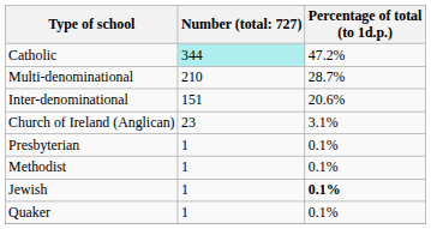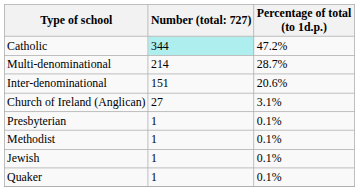 <table class="wikitable">
 <tr>
 <th>Type of school</th>
 <th>Number (total: 727)</th>
 <th>Percentage of total <br> (to 1d.p.) </th>
 </tr>
 <tr>
 <td>Catholic</td>
 <td style="background: paleturquoise;">344</td>
 <td>47.2%</td>
 </tr>
 <tr>
 <td>Multi-denominational</td>
-<td>210</td>
+<td>214</td>
 <td>28.7%</td>
 </tr>
 <tr>
 <td>Inter-denominational</td>
 <td>151</td>
 <td>20.6%</td>
 </tr>
 <tr>
 <td>Church of Ireland (Anglican)</td>
-<td>23</td>
+<td>27</td>
 <td>3.1%</td>
 </tr>
 <tr>
 <td>Presbyterian</td>
 <td>1</td>
 <td>0.1%</td>
 </tr>
 <tr>
 <td>Methodist</td>
 <td>1</td>
 <td>0.1%</td>
 </tr>
 <tr>
 <td>Jewish</td>
 <td>1</td>
-<td><strong>0.1%</strong></td>
+<td>0.1%</td>
 </tr>
 <tr>
 <td>Quaker</td>
 <td>1</td>
 <td>0.1%</td>
 </tr>
 <tr>
 </tr>
 </table>
